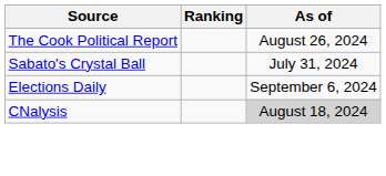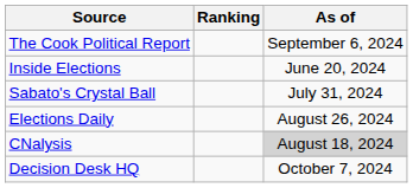 <table class="wikitable" style="text-align:center">
 <tr>
 <th>Source</th>
 <th>Ranking</th>
 <th>As of</th>
 </tr>
 <tr>
 <td align=left><a href='#'>The Cook Political Report</a></td>
 <td></td>
-<td>August 26, 2024</td>
+<td>September 6, 2024</td>
+</tr>
+<tr>
+<td align=left><a href='#'>Inside Elections</a></td>
+<td></td>
+<td>June 20, 2024</td>
 </tr>
 <tr>
 <td align=left><a href='#'>Sabato's Crystal Ball</a></td>
 <td></td>
 <td>July 31, 2024</td>
 </tr>
 <tr>
 <td align=left><a href='#'>Elections Daily</a></td>
 <td></td>
-<td>September 6, 2024</td>
+<td>August 26, 2024</td>
 </tr>
 <tr>
 <td align=left><a href='#'>CNalysis</a></td>
 <td></td>
 <td style="background: lightgrey;">August 18, 2024</td>
 </tr>
+<tr>
+<td align=left><a href='#'>Decision Desk HQ</a></td>
+<td></td>
+<td>October 7, 2024</td>
+</tr>
 </table>
